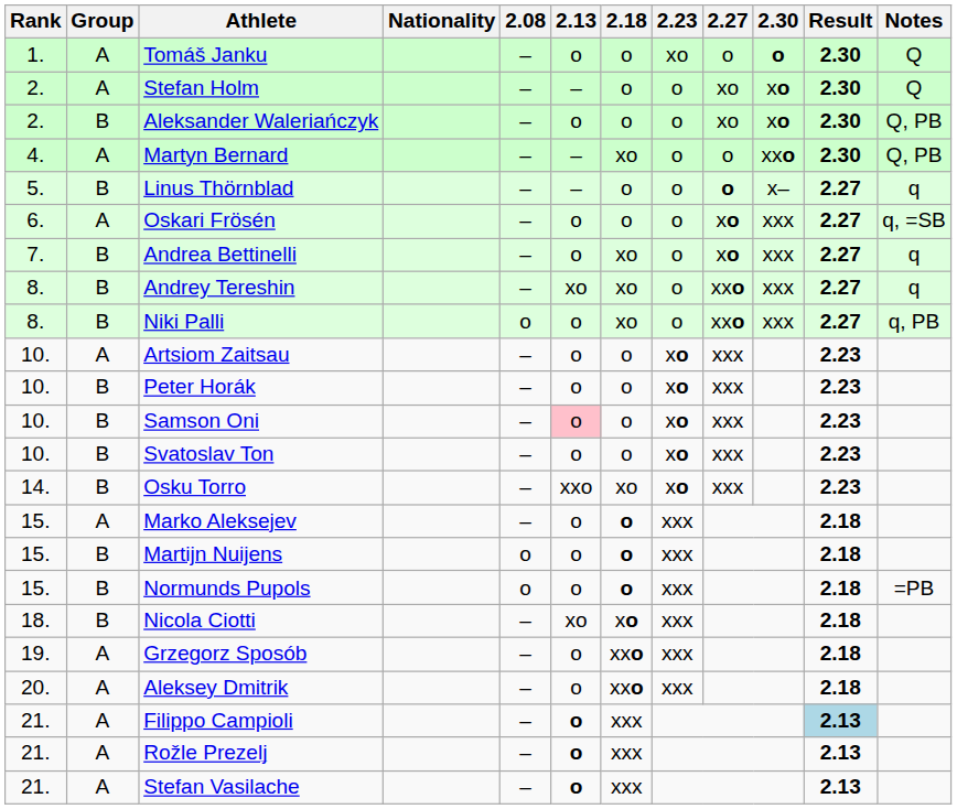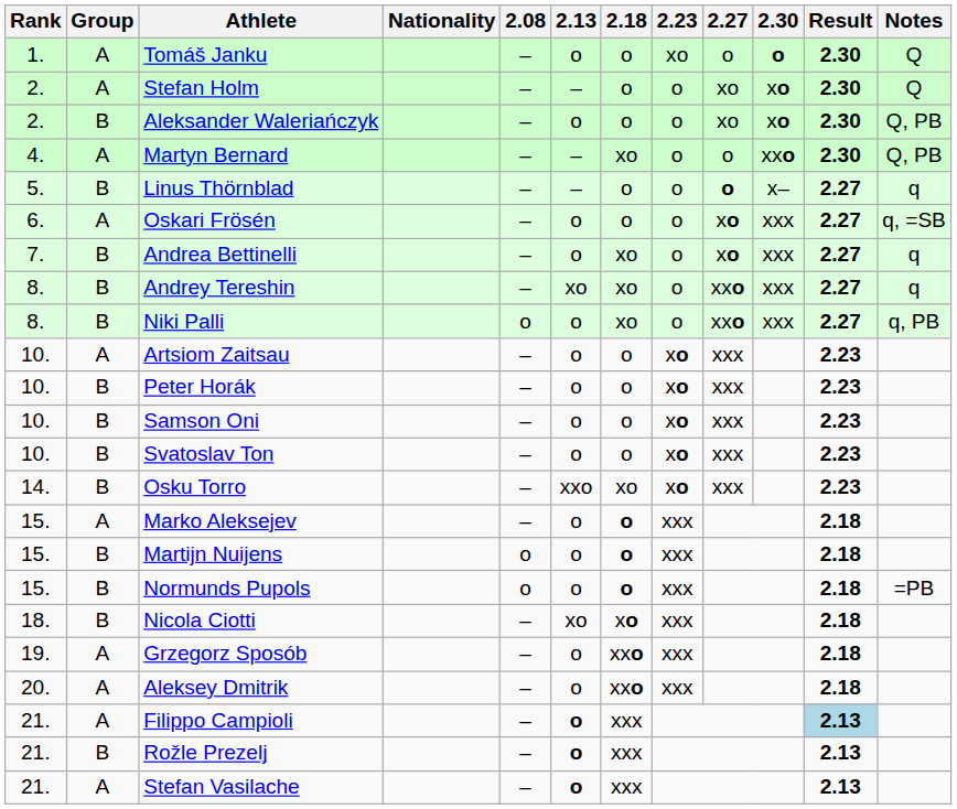 <table class="wikitable sortable" style="text-align:center">
 <tr>
 <th>Rank</th>
 <th>Group</th>
 <th>Athlete</th>
 <th>Nationality</th>
 <th>2.08</th>
 <th>2.13</th>
 <th>2.18</th>
 <th>2.23</th>
 <th>2.27</th>
 <th>2.30</th>
 <th>Result</th>
 <th>Notes</th>
 </tr>
 <tr bgcolor=ccffcc>
 <td>1.</td>
 <td>A</td>
 <td align="left"><a href='#'>Tomáš Janku</a></td>
 <td align=left></td>
 <td>–</td>
 <td>o</td>
 <td>o</td>
 <td>xo</td>
 <td>o</td>
 <td><strong>o</strong></td>
 <td><strong>2.30</strong></td>
 <td>Q</td>
 </tr>
 <tr bgcolor=ccffcc>
 <td>2.</td>
 <td>A</td>
 <td align="left"><a href='#'>Stefan Holm</a></td>
 <td align=left></td>
 <td>–</td>
 <td>–</td>
 <td>o</td>
 <td>o</td>
 <td>xo</td>
 <td>x<strong>o</strong></td>
 <td><strong>2.30</strong></td>
 <td>Q</td>
 </tr>
 <tr bgcolor=ccffcc>
 <td>2.</td>
 <td>B</td>
 <td align="left"><a href='#'>Aleksander Waleriańczyk</a></td>
 <td align=left></td>
 <td>–</td>
 <td>o</td>
 <td>o</td>
 <td>o</td>
 <td>xo</td>
 <td>x<strong>o</strong></td>
 <td><strong>2.30</strong></td>
 <td>Q, PB</td>
 </tr>
 <tr bgcolor=ccffcc>
 <td>4.</td>
 <td>A</td>
 <td align="left"><a href='#'>Martyn Bernard</a></td>
 <td align=left></td>
 <td>–</td>
 <td>–</td>
 <td>xo</td>
 <td>o</td>
 <td>o</td>
 <td>xx<strong>o</strong></td>
 <td><strong>2.30</strong></td>
 <td>Q, PB</td>
 </tr>
 <tr bgcolor=ddffdd>
 <td>5.</td>
 <td>B</td>
 <td align="left"><a href='#'>Linus Thörnblad</a></td>
 <td align=left></td>
 <td>–</td>
 <td>–</td>
 <td>o</td>
 <td>o</td>
 <td><strong>o</strong></td>
 <td>x–</td>
 <td><strong>2.27</strong></td>
 <td>q</td>
 </tr>
 <tr bgcolor=ddffdd>
 <td>6.</td>
 <td>A</td>
 <td align="left"><a href='#'>Oskari Frösén</a></td>
 <td align=left></td>
 <td>–</td>
 <td>o</td>
 <td>o</td>
 <td>o</td>
 <td>x<strong>o</strong></td>
 <td>xxx</td>
 <td><strong>2.27</strong></td>
 <td>q, =SB</td>
 </tr>
 <tr bgcolor=ddffdd>
 <td>7.</td>
 <td>B</td>
 <td align="left"><a href='#'>Andrea Bettinelli</a></td>
 <td align=left></td>
 <td>–</td>
 <td>o</td>
 <td>xo</td>
 <td>o</td>
 <td>x<strong>o</strong></td>
 <td>xxx</td>
 <td><strong>2.27</strong></td>
 <td>q</td>
 </tr>
 <tr bgcolor=ddffdd>
 <td>8.</td>
 <td>B</td>
 <td align="left"><a href='#'>Andrey Tereshin</a></td>
 <td align=left></td>
 <td>–</td>
 <td>xo</td>
 <td>xo</td>
 <td>o</td>
 <td>xx<strong>o</strong></td>
 <td>xxx</td>
 <td><strong>2.27</strong></td>
 <td>q</td>
 </tr>
 <tr bgcolor=ddffdd>
 <td>8.</td>
 <td>B</td>
 <td align="left"><a href='#'>Niki Palli</a></td>
 <td align=left></td>
 <td>o</td>
 <td>o</td>
 <td>xo</td>
 <td>o</td>
 <td>xx<strong>o</strong></td>
 <td>xxx</td>
 <td><strong>2.27</strong></td>
 <td>q, PB</td>
 </tr>
 <tr>
 <td>10.</td>
 <td>A</td>
 <td align="left"><a href='#'>Artsiom Zaitsau</a></td>
 <td align=left></td>
 <td>–</td>
 <td>o</td>
 <td>o</td>
 <td>x<strong>o</strong></td>
 <td>xxx</td>
 <td></td>
 <td><strong>2.23</strong></td>
 <td></td>
 </tr>
 <tr>
 <td>10.</td>
 <td>B</td>
 <td align="left"><a href='#'>Peter Horák</a></td>
 <td align=left></td>
 <td>–</td>
 <td>o</td>
 <td>o</td>
 <td>x<strong>o</strong></td>
 <td>xxx</td>
 <td></td>
 <td><strong>2.23</strong></td>
 <td></td>
 </tr>
 <tr>
 <td>10.</td>
 <td>B</td>
 <td align="left"><a href='#'>Samson Oni</a></td>
 <td align=left></td>
 <td>–</td>
-<td style="background: pink;">o</td>
+<td>o</td>
 <td>o</td>
 <td>x<strong>o</strong></td>
 <td>xxx</td>
 <td></td>
 <td><strong>2.23</strong></td>
 <td></td>
 </tr>
 <tr>
 <td>10.</td>
 <td>B</td>
 <td align="left"><a href='#'>Svatoslav Ton</a></td>
 <td align=left></td>
 <td>–</td>
 <td>o</td>
 <td>o</td>
 <td>x<strong>o</strong></td>
 <td>xxx</td>
 <td></td>
 <td><strong>2.23</strong></td>
 <td></td>
 </tr>
 <tr>
 <td>14.</td>
 <td>B</td>
 <td align="left"><a href='#'>Osku Torro</a></td>
 <td align=left></td>
 <td>–</td>
 <td>xxo</td>
 <td>xo</td>
 <td>x<strong>o</strong></td>
 <td>xxx</td>
 <td></td>
 <td><strong>2.23</strong></td>
 <td></td>
 </tr>
 <tr>
 <td>15.</td>
 <td>A</td>
 <td align="left"><a href='#'>Marko Aleksejev</a></td>
 <td align=left></td>
 <td>–</td>
 <td>o</td>
 <td><strong>o</strong></td>
 <td>xxx</td>
 <td colspan=2></td>
 <td><strong>2.18</strong></td>
 <td></td>
 </tr>
 <tr>
 <td>15.</td>
 <td>B</td>
 <td align="left"><a href='#'>Martijn Nuijens</a></td>
 <td align=left></td>
 <td>o</td>
 <td>o</td>
 <td><strong>o</strong></td>
 <td>xxx</td>
 <td colspan=2></td>
 <td><strong>2.18</strong></td>
 <td></td>
 </tr>
 <tr>
 <td>15.</td>
 <td>B</td>
 <td align="left"><a href='#'>Normunds Pupols</a></td>
 <td align=left></td>
 <td>o</td>
 <td>o</td>
 <td><strong>o</strong></td>
 <td>xxx</td>
 <td colspan=2></td>
 <td><strong>2.18</strong></td>
 <td>=PB</td>
 </tr>
 <tr>
 <td>18.</td>
 <td>B</td>
 <td align="left"><a href='#'>Nicola Ciotti</a></td>
 <td align=left></td>
 <td>–</td>
 <td>xo</td>
 <td>x<strong>o</strong></td>
 <td>xxx</td>
 <td colspan=2></td>
 <td><strong>2.18</strong></td>
 <td></td>
 </tr>
 <tr>
 <td>19.</td>
 <td>A</td>
 <td align="left"><a href='#'>Grzegorz Sposób</a></td>
 <td align=left></td>
 <td>–</td>
 <td>o</td>
 <td>xx<strong>o</strong></td>
 <td>xxx</td>
 <td colspan=2></td>
 <td><strong>2.18</strong></td>
 <td></td>
 </tr>
 <tr>
 <td>20.</td>
 <td>A</td>
 <td align="left"><a href='#'>Aleksey Dmitrik</a></td>
 <td align=left></td>
 <td>–</td>
 <td>o</td>
 <td>xx<strong>o</strong></td>
 <td>xxx</td>
 <td colspan=2></td>
 <td><strong>2.18</strong></td>
 <td></td>
 </tr>
 <tr>
 <td>21.</td>
 <td>A</td>
 <td align="left"><a href='#'>Filippo Campioli</a></td>
 <td align=left></td>
 <td>–</td>
 <td><strong>o</strong></td>
 <td>xxx</td>
 <td colspan=3></td>
 <td style="background: lightblue;"><strong>2.13</strong></td>
 <td></td>
 </tr>
 <tr>
 <td>21.</td>
-<td>A</td>
+<td>B</td>
 <td align="left"><a href='#'>Rožle Prezelj</a></td>
 <td align=left></td>
 <td>–</td>
 <td><strong>o</strong></td>
 <td>xxx</td>
 <td colspan=3></td>
 <td><strong>2.13</strong></td>
 <td></td>
 </tr>
 <tr>
 <td>21.</td>
 <td>A</td>
 <td align="left"><a href='#'>Stefan Vasilache</a></td>
 <td align=left></td>
 <td>–</td>
 <td><strong>o</strong></td>
 <td>xxx</td>
 <td colspan=3></td>
 <td><strong>2.13</strong></td>
 <td></td>
 </tr>
 </table>
